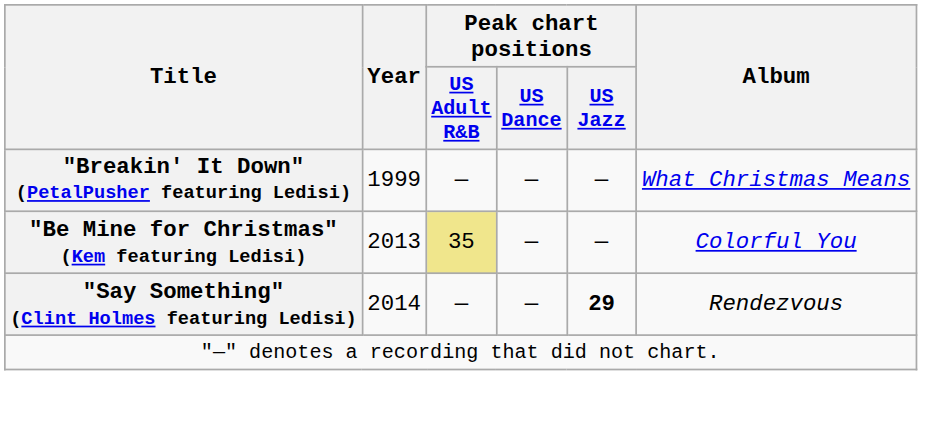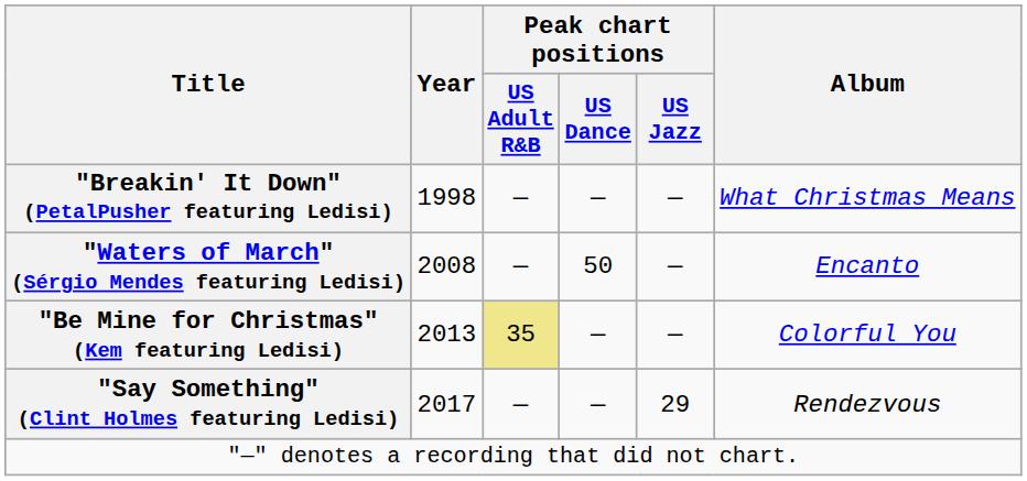 <table class="wikitable plainrowheaders" style="text-align:center;">
 <tr>
 <th scope="col" rowspan="2">Title</th>
 <th scope="col" rowspan="2">Year</th>
 <th scope="col" colspan="3">Peak chart positions</th>
 <th scope="col" rowspan="2">Album</th>
 </tr>
 <tr>
 <th scope="col" style="width:3em;font-size:90%;"><a href='#'>US<br>Adult R&B</a><br></th>
 <th scope="col" style="width:3em;font-size:90%;"><a href='#'>US<br>Dance</a><br></th>
 <th scope="col" style="width:3em;font-size:90%;"><a href='#'>US<br>Jazz</a><br></th>
 </tr>
 <tr>
 <th scope="row">"Breakin' It Down"<br><small>(<a href='#'>PetalPusher</a> featuring Ledisi)</small></th>
-<td align="left">1999</td>
+<td align="left">1998</td>
 <td>—</td>
 <td>—</td>
 <td>—</td>
 <td><em><a href='#'>What Christmas Means</a></em></td>
+</tr>
+<tr>
+<th scope="row">"<a href='#'>Waters of March</a>"<br><small>(<a href='#'>Sérgio Mendes</a> featuring Ledisi)</small></th>
+<td align="left">2008</td>
+<td>—</td>
+<td>50</td>
+<td>—</td>
+<td><em><a href='#'>Encanto</a></em></td>
 </tr>
 <tr>
 <th scope="row">"Be Mine for Christmas"<br><small>(<a href='#'>Kem</a> featuring Ledisi)</small></th>
 <td align="left">2013</td>
 <td style="background: khaki;">35</td>
 <td>—</td>
 <td>—</td>
 <td><em><a href='#'>Colorful You</a></em></td>
 </tr>
 <tr>
 <th scope="row">"Say Something"<br><small>(<a href='#'>Clint Holmes</a> featuring Ledisi)</small></th>
-<td align="left">2014</td>
+<td align="left">2017</td>
 <td>—</td>
 <td>—</td>
-<td><strong>29</strong></td>
+<td>29</td>
 <td><em>Rendezvous</em></td>
 </tr>
 <tr>
 <td align="center" colspan="6" style="font-size:90%">"—" denotes a recording that did not chart.</td>
 </tr>
 </table>
